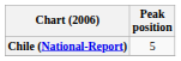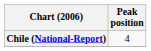 <table class="wikitable sortable plainrowheaders" style="text-align:center">
 <tr>
 <th scope="col">Chart (2006)</th>
 <th scope="col">Peak<br>position</th>
 </tr>
 <tr>
 <th scope="row">Chile (<a href='#'>National-Report</a>)</th>
-<td>5</td>
+<td>4</td>
 </tr>
 <tr>
 </tr>
 <tr>
 </tr>
 <tr>
 </tr>
 <tr>
 </tr>
 </table>
